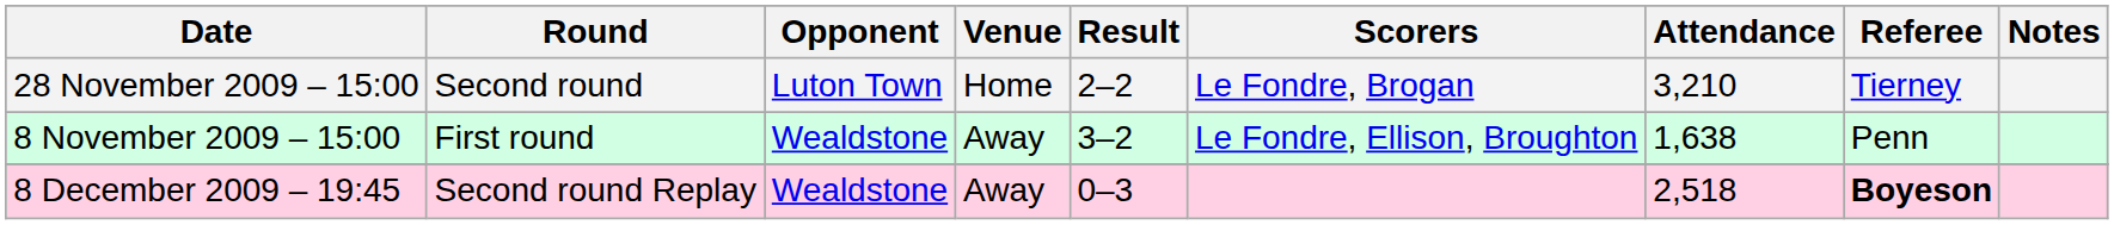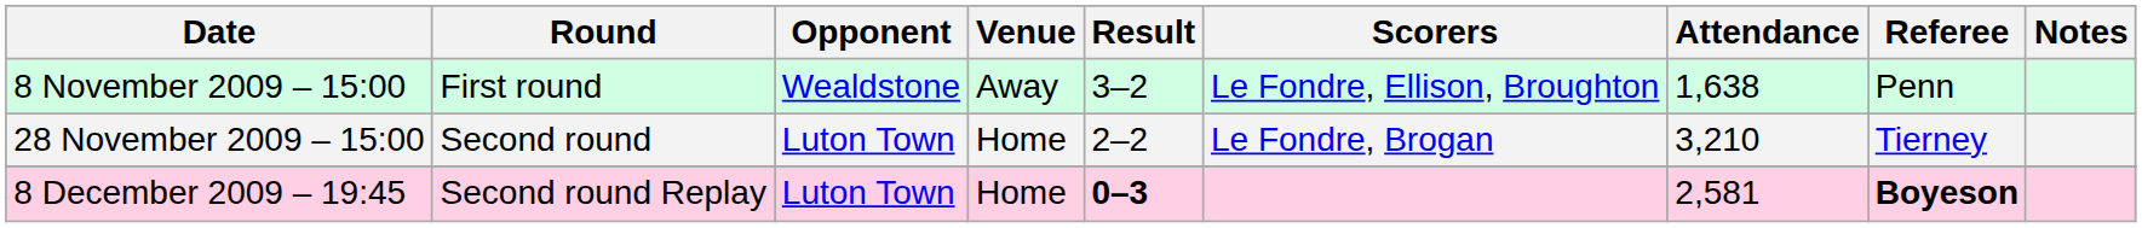 <table class="wikitable">
 <tr>
 <th>Date</th>
 <th>Round</th>
 <th>Opponent</th>
 <th>Venue</th>
 <th>Result</th>
 <th>Scorers</th>
 <th>Attendance</th>
 <th>Referee</th>
 <th>Notes</th>
 </tr>
+<tr bgcolor="#d0ffe3">
+<td>8 November 2009 – 15:00</td>
+<td>First round</td>
+<td><a href='#'>Wealdstone</a></td>
+<td>Away</td>
+<td>3–2</td>
+<td><a href='#'>Le Fondre</a>, <a href='#'>Ellison</a>, <a href='#'>Broughton</a></td>
+<td>1,638</td>
+<td>Penn</td>
+<td></td>
+</tr>
 <tr bgcolor = "#f3f3f3">
 <td>28 November 2009 – 15:00</td>
 <td>Second round</td>
 <td><a href='#'>Luton Town</a></td>
 <td>Home</td>
 <td>2–2</td>
 <td><a href='#'>Le Fondre</a>, <a href='#'>Brogan</a></td>
 <td>3,210</td>
 <td><a href='#'>Tierney</a></td>
 <td></td>
 </tr>
-<tr bgcolor="#d0ffe3">
-<td>8 November 2009 – 15:00</td>
-<td>First round</td>
-<td><a href='#'>Wealdstone</a></td>
-<td>Away</td>
-<td>3–2</td>
-<td><a href='#'>Le Fondre</a>, <a href='#'>Ellison</a>, <a href='#'>Broughton</a></td>
-<td>1,638</td>
-<td>Penn</td>
-<td></td>
-</tr>
 <tr>
 </tr>
 <tr bgcolor = "#ffd0e3">
 <td>8 December 2009 – 19:45</td>
 <td>Second round Replay</td>
-<td><a href='#'>Wealdstone</a></td>
-<td>Away</td>
-<td>0–3</td>
+<td><a href='#'>Luton Town</a></td>
+<td>Home</td>
+<td><strong>0–3</strong></td>
 <td></td>
-<td>2,518</td>
+<td>2,581</td>
 <td><strong>Boyeson</strong></td>
 <td></td>
 </tr>
 </table>
